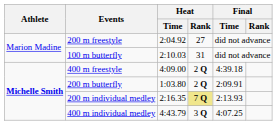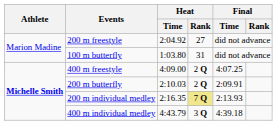 <table class=wikitable style="font-size:90%">
 <tr>
 <th rowspan="2">Athlete</th>
 <th rowspan="2">Events</th>
 <th colspan="2">Heat</th>
 <th colspan="2">Final</th>
 </tr>
 <tr>
 <th>Time</th>
 <th>Rank</th>
 <th>Time</th>
 <th>Rank</th>
 </tr>
 <tr>
 <td rowspan="2"><a href='#'>Marion Madine</a></td>
 <td><a href='#'>200 m freestyle</a></td>
 <td align="center">2:04.92</td>
 <td align="center">27</td>
 <td align="center" colspan="2">did not advance</td>
 </tr>
 <tr>
 <td><a href='#'>100 m butterfly</a></td>
-<td align="center">2:10.03</td>
+<td align="center">1:03.80</td>
 <td align="center">31</td>
 <td align="center" colspan="2">did not advance</td>
 </tr>
 <tr>
 <td rowspan="4"><strong><a href='#'>Michelle Smith</a></strong></td>
 <td><a href='#'>400 m freestyle</a></td>
 <td align="center">4:09.00</td>
 <td align="center">2 <strong>Q</strong></td>
-<td align="center">4:39.18</td>
+<td align="center">4:07.25</td>
 <td align="center"></td>
 </tr>
 <tr>
 <td><a href='#'>200 m butterfly</a></td>
-<td align="center">1:03.80</td>
+<td align="center">2:10.03</td>
 <td align="center">2 <strong>Q</strong></td>
 <td align="center">2:09.91</td>
 <td align="center"></td>
 </tr>
 <tr>
 <td><a href='#'>200 m individual medley</a></td>
 <td align="center">2:16.35</td>
 <td align="center" style="background: khaki;">7 <strong>Q</strong></td>
 <td align="center">2:13.93</td>
 <td align="center"></td>
 </tr>
 <tr>
 <td><a href='#'>400 m individual medley</a></td>
 <td align="center">4:43.79</td>
 <td align="center">3 <strong>Q</strong></td>
-<td align="center">4:07.25</td>
+<td align="center">4:39.18</td>
 <td align="center"></td>
 </tr>
 </table>
